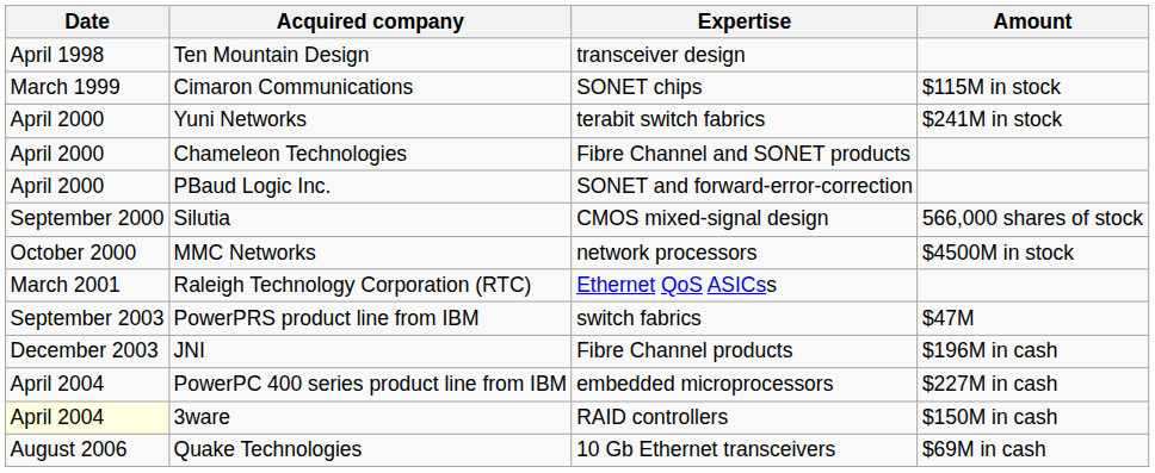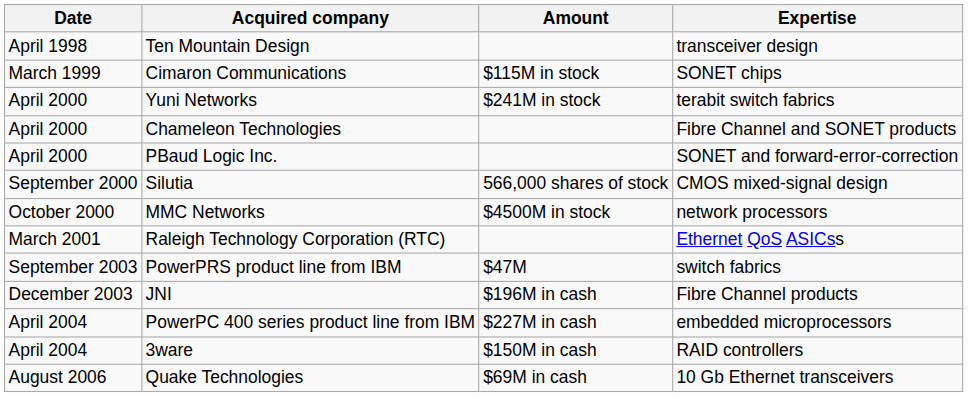 <table class="wikitable">
 <tr>
 <th>Date</th>
 <th>Acquired company</th>
+<th>Amount</th>
 <th>Expertise</th>
-<th>Amount</th>
 </tr>
 <tr>
 <td>April 1998</td>
 <td>Ten Mountain Design</td>
+<td></td>
 <td>transceiver design</td>
-<td></td>
 </tr>
 <tr>
 <td>March 1999</td>
 <td>Cimaron Communications</td>
+<td>$115M in stock</td>
 <td>SONET chips</td>
-<td>$115M in stock</td>
 </tr>
 <tr>
 <td>April 2000</td>
 <td>Yuni Networks</td>
+<td>$241M in stock</td>
 <td>terabit switch fabrics</td>
-<td>$241M in stock</td>
 </tr>
 <tr>
 <td>April 2000</td>
 <td>Chameleon Technologies</td>
+<td></td>
 <td>Fibre Channel and SONET products</td>
-<td></td>
 </tr>
 <tr>
 <td>April 2000</td>
 <td>PBaud Logic Inc.</td>
+<td></td>
 <td>SONET and forward-error-correction</td>
-<td></td>
 </tr>
 <tr>
 <td>September 2000</td>
 <td>Silutia</td>
+<td>566,000 shares of stock</td>
 <td>CMOS mixed-signal design</td>
-<td>566,000 shares of stock</td>
 </tr>
 <tr>
 <td>October 2000</td>
 <td>MMC Networks</td>
+<td>$4500M in stock</td>
 <td>network processors</td>
-<td>$4500M in stock</td>
 </tr>
 <tr>
 <td>March 2001</td>
 <td>Raleigh Technology Corporation (RTC)</td>
+<td></td>
 <td><a href='#'>Ethernet</a> <a href='#'>QoS</a> <a href='#'>ASICs</a>s</td>
-<td></td>
 </tr>
 <tr>
 <td>September 2003</td>
 <td>PowerPRS product line from IBM</td>
+<td>$47M</td>
 <td>switch fabrics</td>
-<td>$47M</td>
 </tr>
 <tr>
 <td>December 2003</td>
 <td>JNI</td>
+<td>$196M in cash</td>
 <td>Fibre Channel products</td>
-<td>$196M in cash</td>
 </tr>
 <tr>
 <td>April 2004</td>
 <td>PowerPC 400 series product line from IBM</td>
+<td>$227M in cash</td>
 <td>embedded microprocessors</td>
-<td>$227M in cash</td>
 </tr>
 <tr>
-<td style="background: lightyellow;">April 2004</td>
+<td>April 2004</td>
 <td>3ware</td>
+<td>$150M in cash</td>
 <td>RAID controllers</td>
-<td>$150M in cash</td>
 </tr>
 <tr>
 <td>August 2006</td>
 <td>Quake Technologies</td>
+<td>$69M in cash</td>
 <td>10 Gb Ethernet transceivers</td>
-<td>$69M in cash</td>
 </tr>
 </table>
